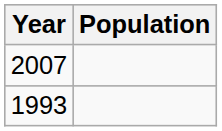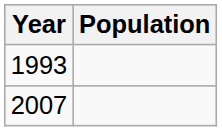 <table class="wikitable">
 <tr>
 <th>Year</th>
 <th>Population</th>
 </tr>
 <tr>
+<td>1993</td>
+<td></td>
+</tr>
+<tr>
 <td>2007</td>
 <td></td>
 </tr>
-<tr>
-<td>1993</td>
-<td></td>
-</tr>
 </table>
